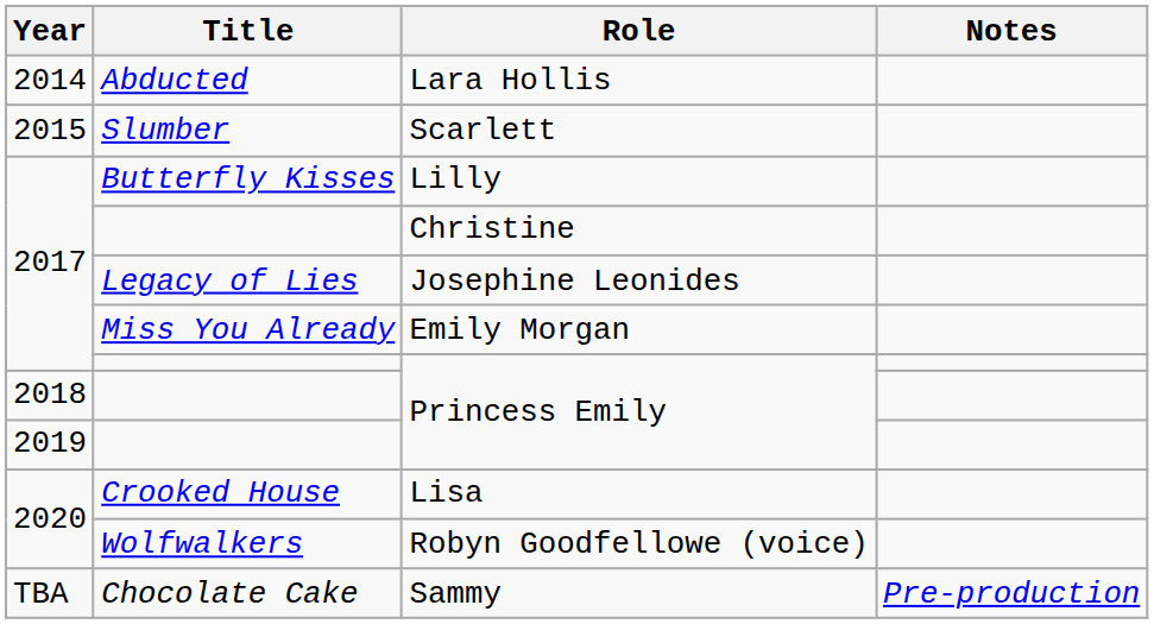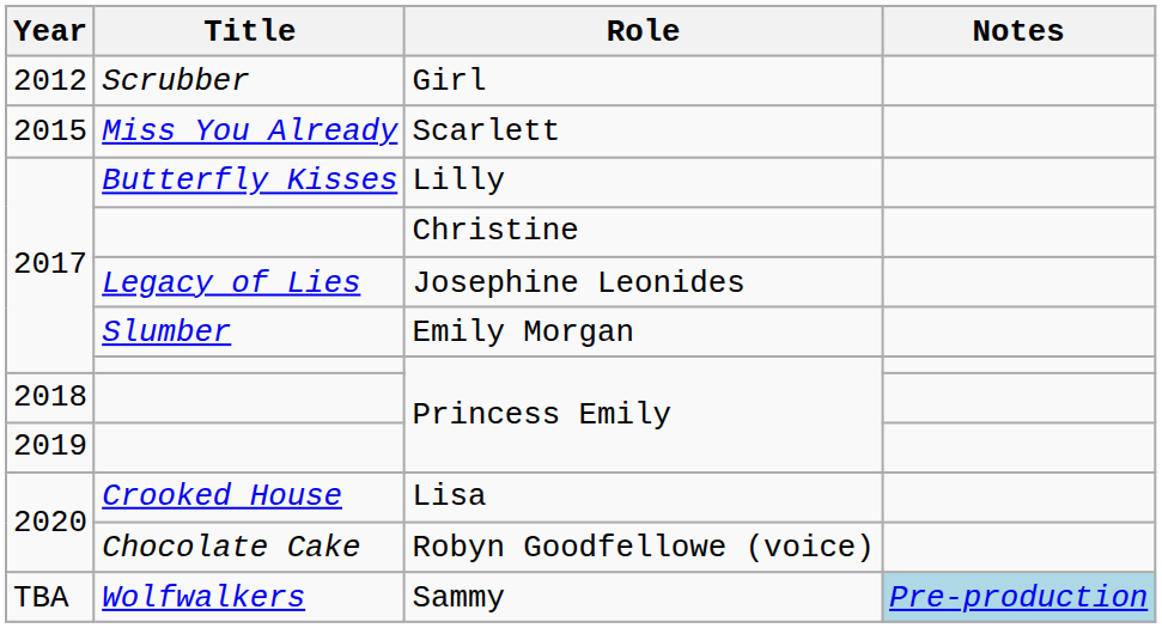 <table class="wikitable sortable">
 <tr>
 <th>Year</th>
 <th>Title</th>
 <th>Role</th>
 <th class="unsortable">Notes</th>
 </tr>
 <tr>
-<td>2014</td>
-<td><em><a href='#'>Abducted</a></em></td>
-<td>Lara Hollis</td>
+<td>2012</td>
+<td><em>Scrubber</em></td>
+<td>Girl</td>
 <td></td>
 </tr>
 <tr>
 <td>2015</td>
-<td><em><a href='#'>Slumber</a></em></td>
+<td><em><a href='#'>Miss You Already</a></em></td>
 <td>Scarlett</td>
 <td></td>
 </tr>
 <tr>
 <td rowspan=5>2017</td>
 <td><em><a href='#'>Butterfly Kisses</a></em></td>
 <td>Lilly</td>
 <td></td>
 </tr>
 <tr>
 <td><em></em></td>
 <td>Christine</td>
 <td></td>
 </tr>
 <tr>
 <td><em><a href='#'>Legacy of Lies</a></em></td>
 <td>Josephine Leonides</td>
 <td></td>
 </tr>
 <tr>
-<td><em><a href='#'>Miss You Already</a></em></td>
+<td><em><a href='#'>Slumber</a></em></td>
 <td>Emily Morgan</td>
 <td></td>
 </tr>
 <tr>
 <td><em></em></td>
 <td rowspan=3>Princess Emily</td>
 <td></td>
 </tr>
 <tr>
 <td>2018</td>
 <td><em></em></td>
 <td></td>
 </tr>
 <tr>
 <td>2019</td>
 <td><em></em></td>
 <td></td>
 </tr>
 <tr>
 <td rowspan=2>2020</td>
 <td><em><a href='#'>Crooked House</a></em></td>
 <td>Lisa</td>
 <td></td>
 </tr>
 <tr>
-<td><em><a href='#'>Wolfwalkers</a></em></td>
+<td><em>Chocolate Cake</em></td>
 <td>Robyn Goodfellowe (voice)</td>
 <td></td>
 </tr>
 <tr>
 <td>TBA</td>
-<td><em>Chocolate Cake</em></td>
+<td><em><a href='#'>Wolfwalkers</a></em></td>
 <td>Sammy</td>
-<td><em><a href='#'>Pre-production</a></em></td>
+<td style="background: lightblue;"><em><a href='#'>Pre-production</a></em></td>
 </tr>
 </table>
